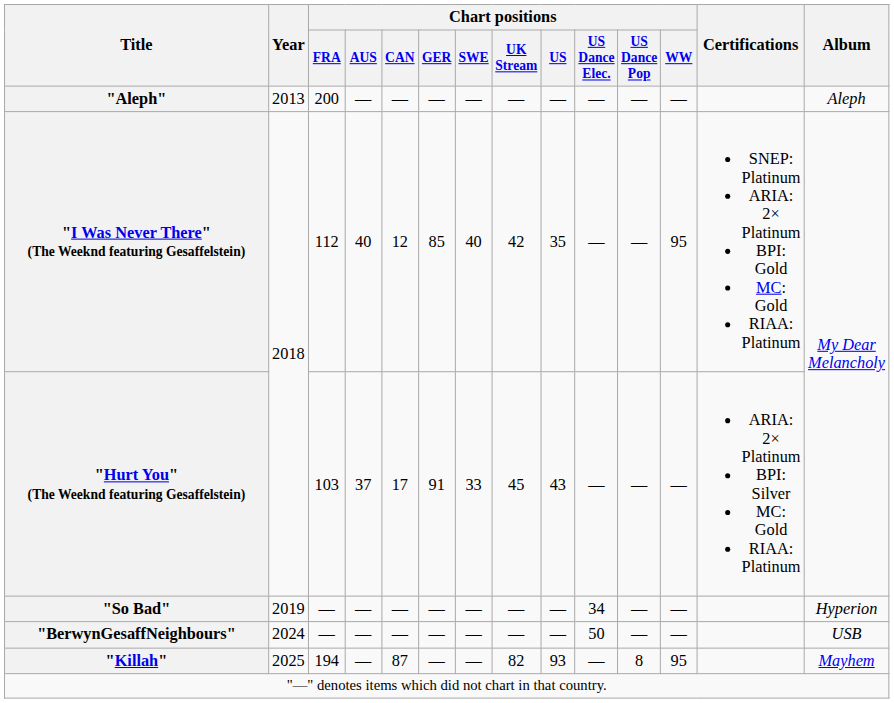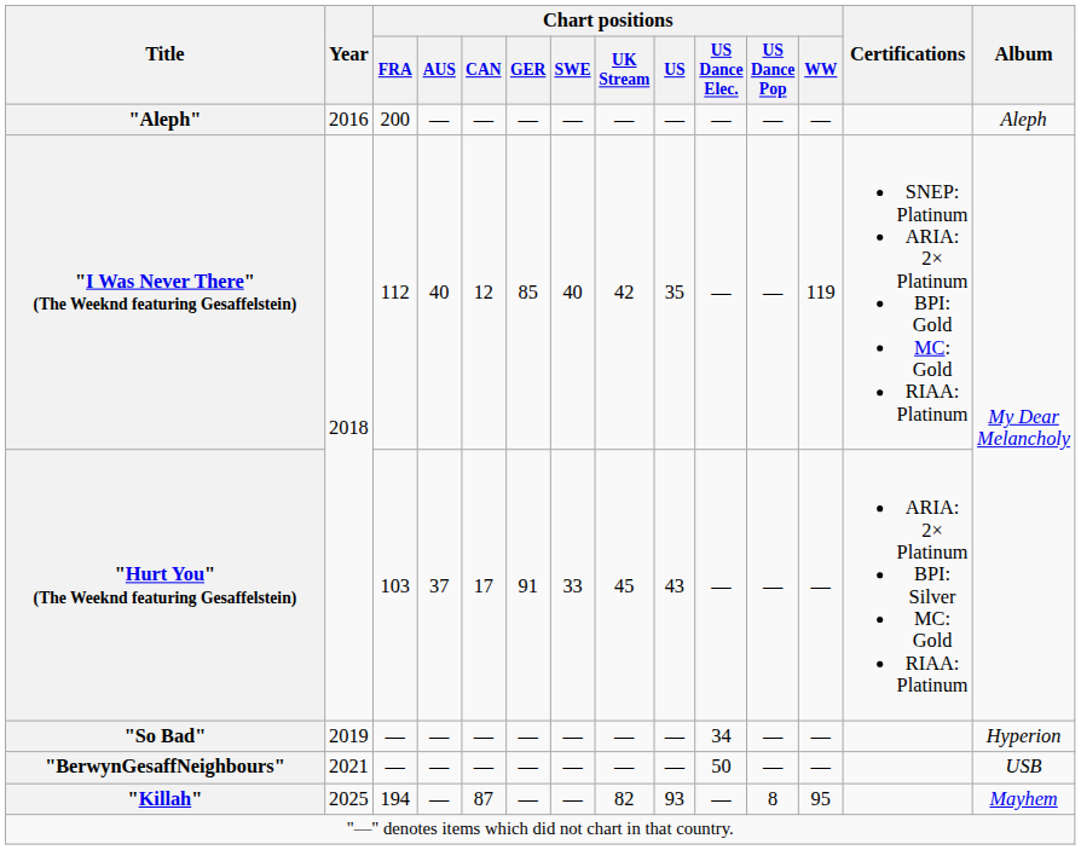 <table class="wikitable plainrowheaders" style="text-align:center">
 <tr>
 <th rowspan="2" style="width:16.5em;">Title</th>
 <th rowspan="2">Year</th>
 <th colspan="10">Chart positions</th>
 <th scope="col" rowspan="2">Certifications</th>
 <th rowspan="2">Album</th>
 </tr>
 <tr>
 <th style="width:30px; font-size:smaller;"><a href='#'>FRA</a><br></th>
 <th style="width:30px; font-size:smaller;"><a href='#'>AUS</a><br></th>
 <th style="width:30px; font-size:smaller;"><a href='#'>CAN</a><br></th>
 <th style="width:30px; font-size:smaller;"><a href='#'>GER</a><br></th>
 <th style="width:30px; font-size:smaller;"><a href='#'>SWE</a><br></th>
 <th style="width:30px; font-size:smaller;"><a href='#'>UK<br>Stream</a><br></th>
 <th style="width:30px; font-size:smaller;"><a href='#'>US</a><br></th>
 <th style="width:30px; font-size:smaller;"><a href='#'>US<br>Dance<br>Elec.</a><br></th>
 <th style="width:30px; font-size:smaller;"><a href='#'>US<br>Dance<br>Pop</a><br></th>
 <th style="width:30px; font-size:smaller;"><a href='#'>WW</a><br></th>
 </tr>
 <tr>
 <th scope="row">"Aleph"</th>
-<td>2013</td>
+<td>2016</td>
 <td>200</td>
 <td>—</td>
 <td>—</td>
 <td>—</td>
 <td>—</td>
 <td>—</td>
 <td>—</td>
 <td>—</td>
 <td>—</td>
 <td>—</td>
 <td></td>
 <td><em>Aleph</em></td>
 </tr>
 <tr>
 <th scope="row">"<a href='#'>I Was Never There</a>"<br><small>(The Weeknd featuring Gesaffelstein)</small></th>
 <td rowspan="2">2018</td>
 <td>112</td>
 <td>40</td>
 <td>12</td>
 <td>85</td>
 <td>40</td>
 <td>42</td>
 <td>35</td>
 <td>—</td>
 <td>—</td>
-<td>95</td>
+<td>119</td>
 <td><br><ul><li>SNEP: Platinum</li><li>ARIA: 2× Platinum</li><li>BPI: Gold</li><li><a href='#'>MC</a>: Gold</li><li>RIAA: Platinum</li></ul></td>
 <td rowspan="2"><em><a href='#'>My Dear Melancholy</a></em></td>
 </tr>
 <tr>
 <th scope="row">"<a href='#'>Hurt You</a>"<br><small>(The Weeknd featuring Gesaffelstein)</small></th>
 <td>103</td>
 <td>37</td>
 <td>17</td>
 <td>91</td>
 <td>33</td>
 <td>45</td>
 <td>43</td>
 <td>—</td>
 <td>—</td>
 <td>—</td>
 <td><br><ul><li>ARIA: 2× Platinum</li><li>BPI: Silver</li><li>MC: Gold</li><li>RIAA: Platinum</li></ul></td>
 </tr>
 <tr>
 <th scope="row">"So Bad"<br></th>
 <td>2019</td>
 <td>—</td>
 <td>—</td>
 <td>—</td>
 <td>—</td>
 <td>—</td>
 <td>—</td>
 <td>—</td>
 <td>34</td>
 <td>—</td>
 <td>—</td>
 <td></td>
 <td><em>Hyperion</em></td>
 </tr>
 <tr>
 <th scope="row">"BerwynGesaffNeighbours"<br></th>
-<td>2024</td>
+<td>2021</td>
 <td>—</td>
 <td>—</td>
 <td>—</td>
 <td>—</td>
 <td>—</td>
 <td>—</td>
 <td>—</td>
 <td>50</td>
 <td>—</td>
 <td>—</td>
 <td></td>
 <td><em>USB</em></td>
 </tr>
 <tr>
 <th scope="row">"<a href='#'>Killah</a>"<br></th>
 <td>2025</td>
 <td>194</td>
 <td>—</td>
 <td>87</td>
 <td>—</td>
 <td>—</td>
 <td>82</td>
 <td>93</td>
 <td>—</td>
 <td>8</td>
 <td>95</td>
 <td></td>
 <td><em><a href='#'>Mayhem</a></em></td>
 </tr>
 <tr>
 <td colspan="15" style="font-size:90%;">"—" denotes items which did not chart in that country.</td>
 </tr>
 </table>
